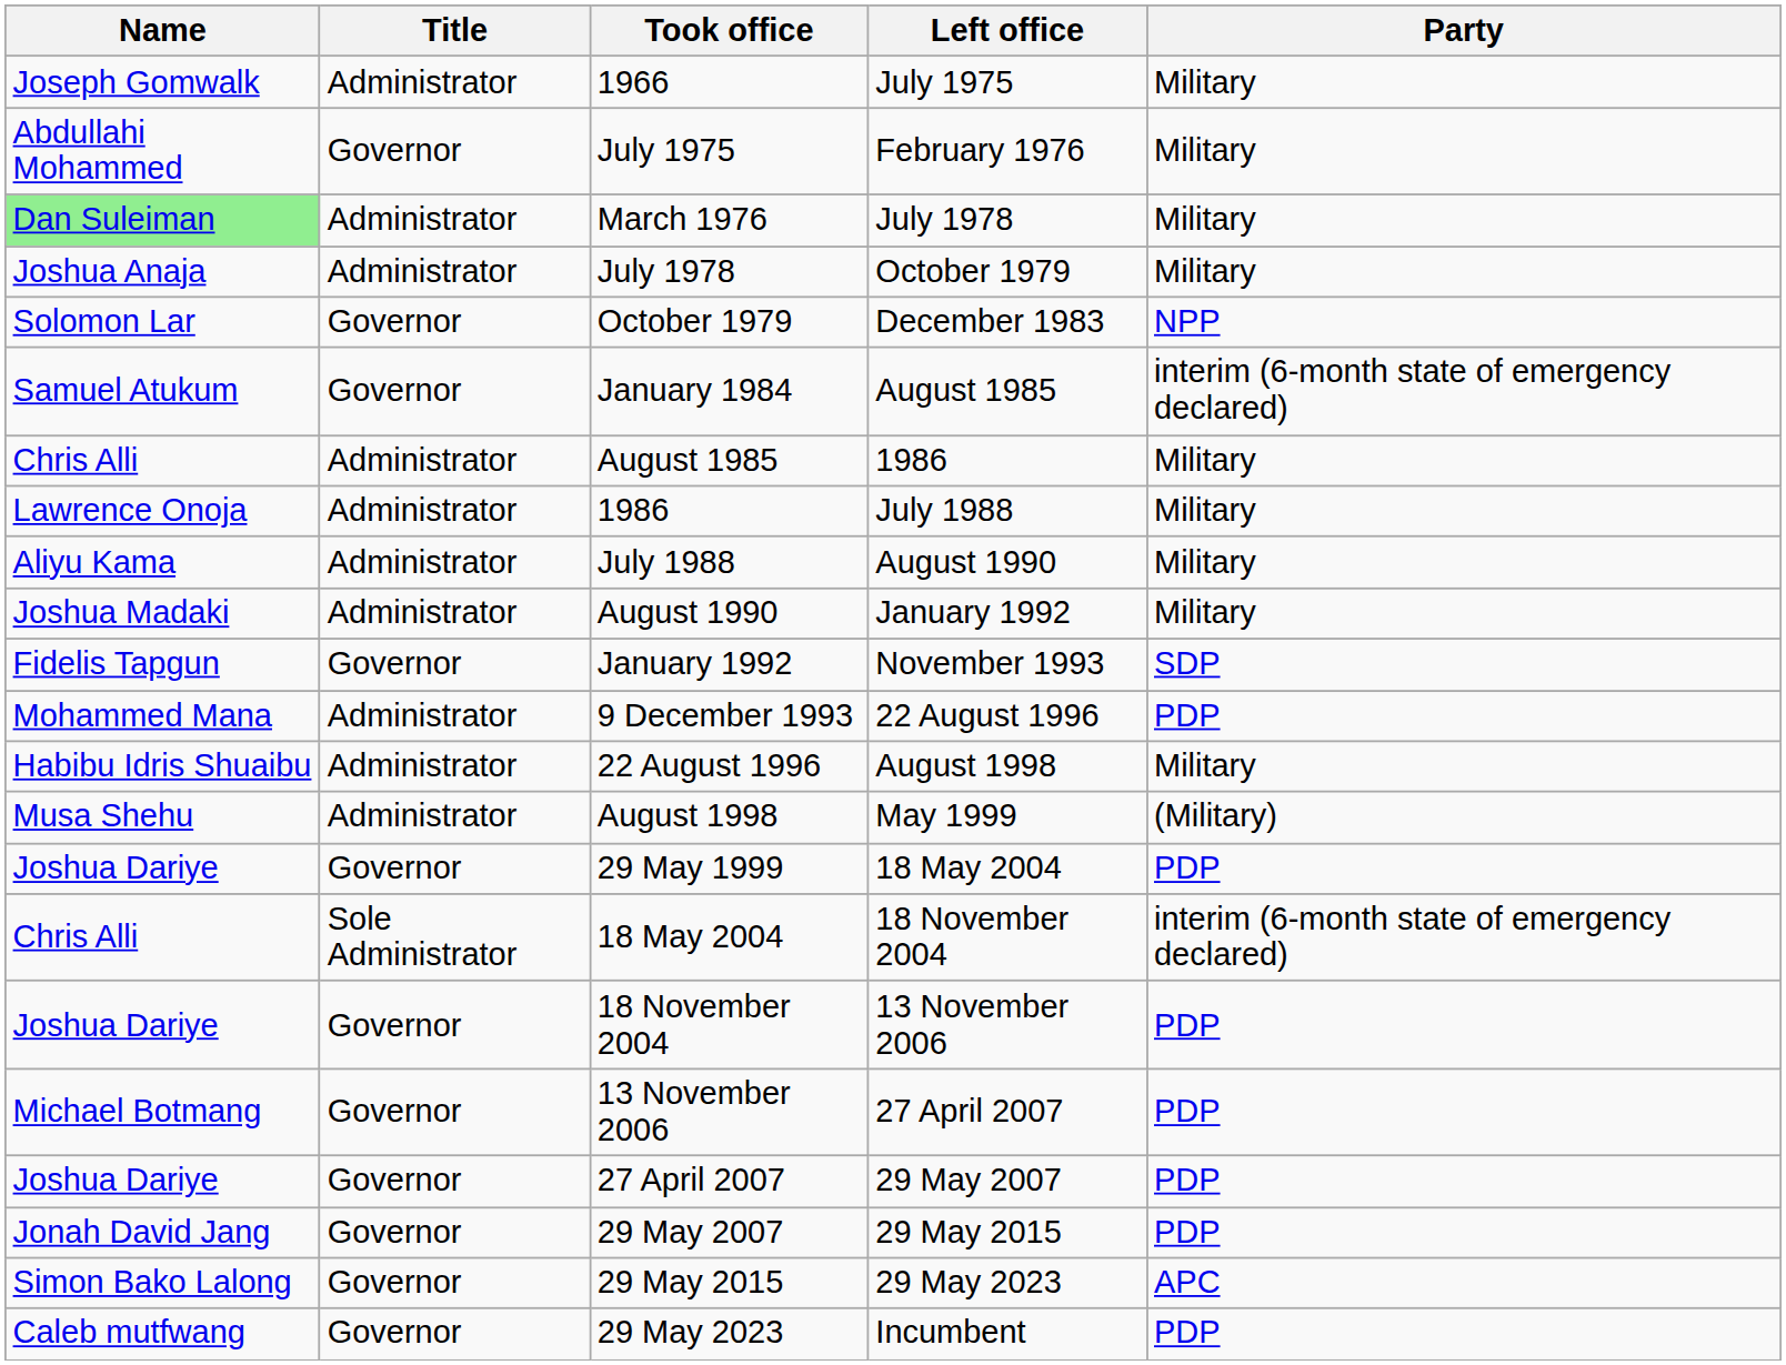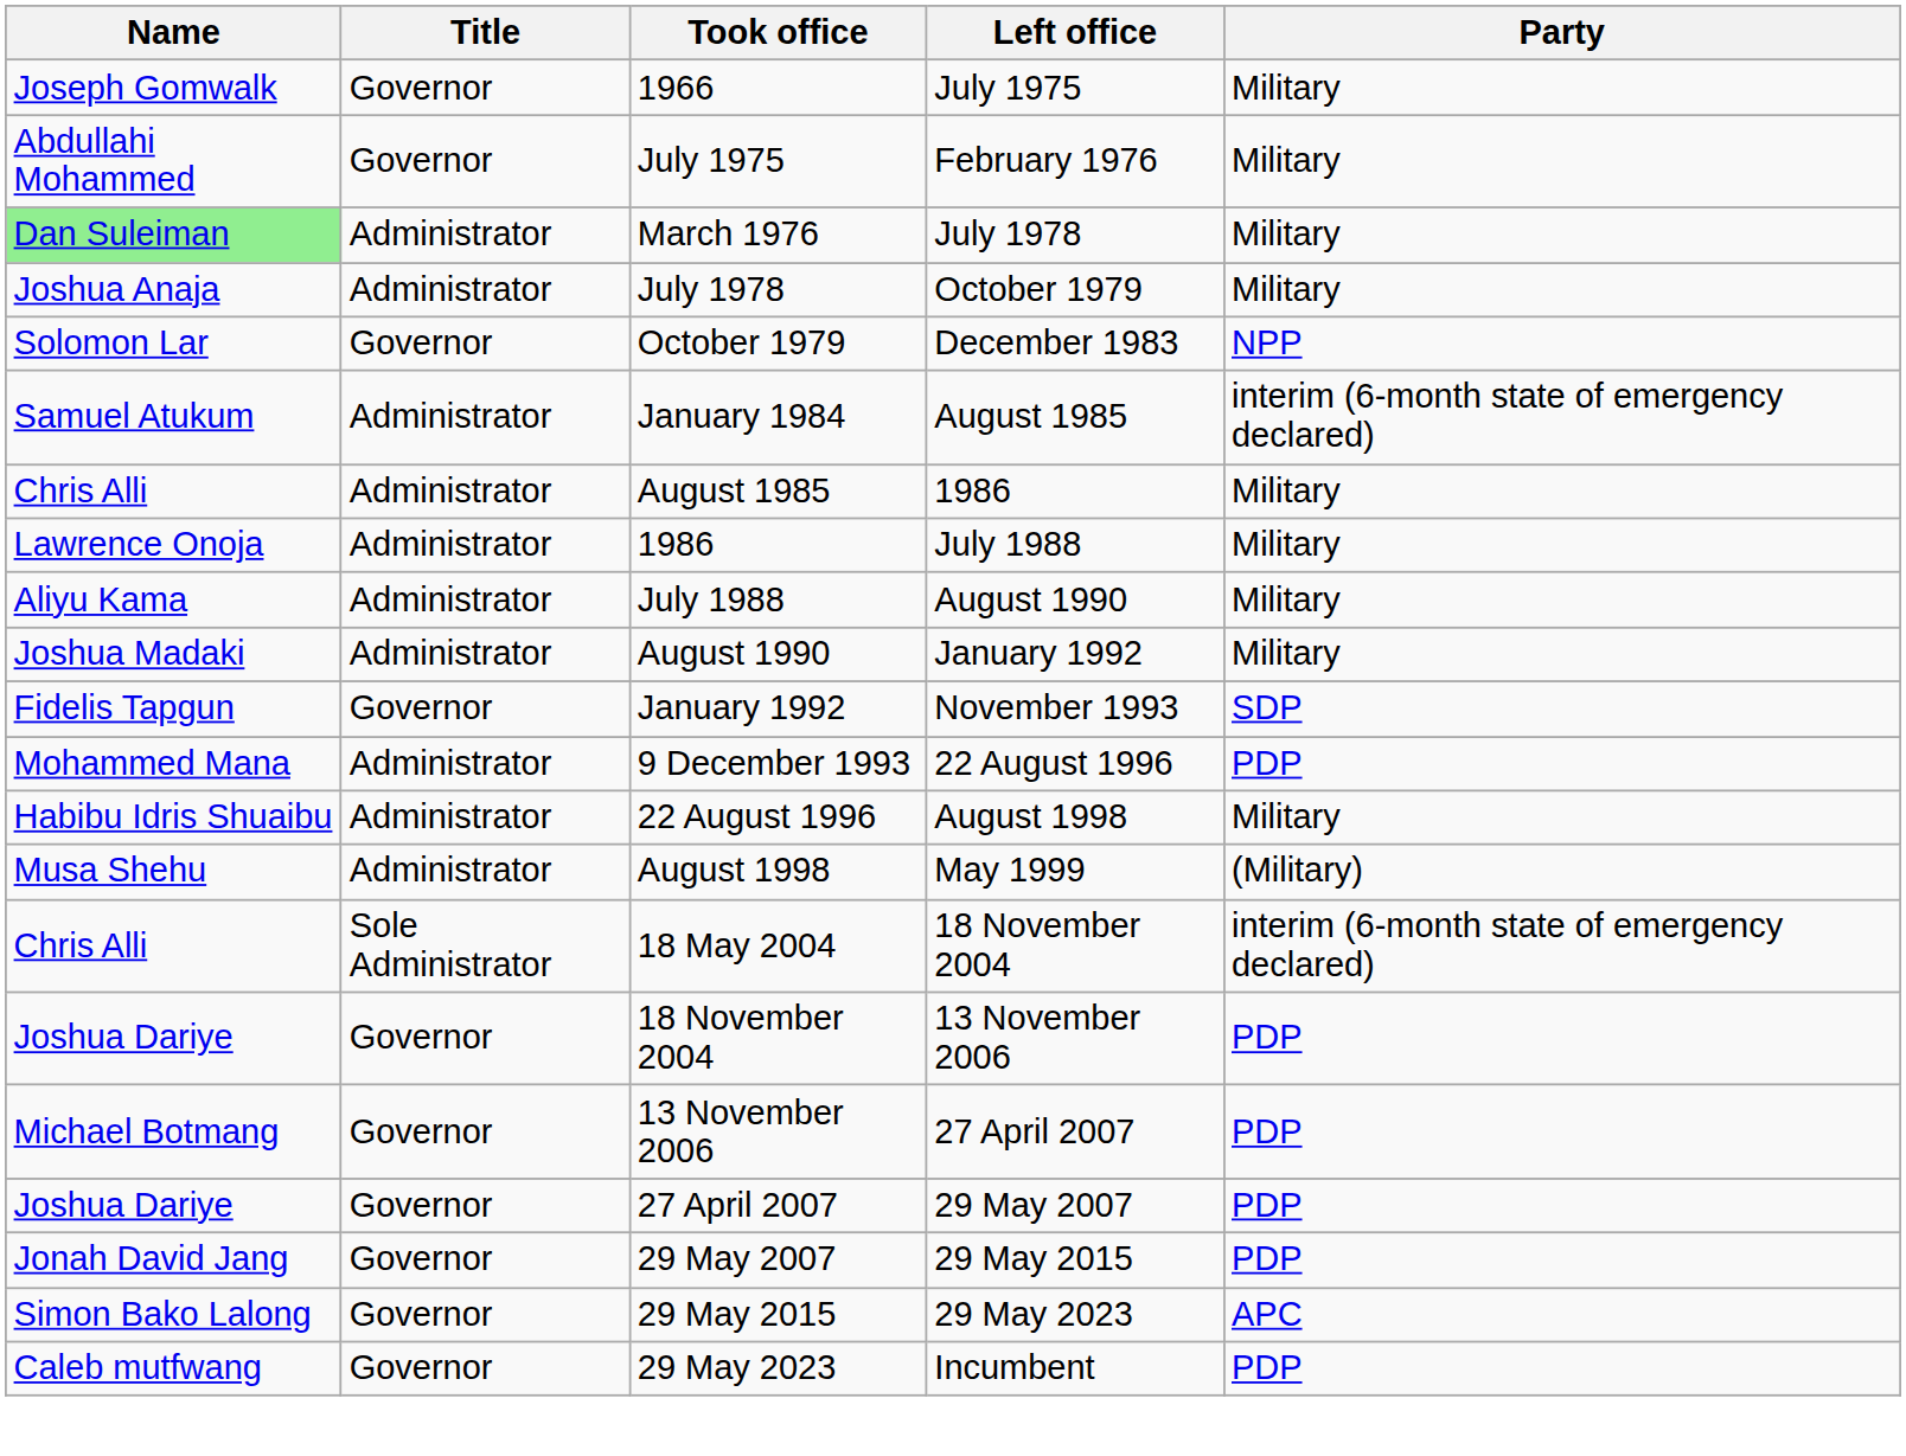 <table class="wikitable" border="1" style="width:100%; margin:auto; text-align:left">
 <tr>
 <th>Name</th>
 <th>Title</th>
 <th>Took office</th>
 <th>Left office</th>
 <th>Party</th>
 </tr>
 <tr -valign="top">
 <td><a href='#'>Joseph Gomwalk</a></td>
-<td>Administrator</td>
+<td>Governor</td>
 <td>1966</td>
 <td>July 1975</td>
 <td>Military</td>
 </tr>
 <tr -valign="top">
 <td><a href='#'>Abdullahi Mohammed</a></td>
 <td>Governor</td>
 <td>July 1975</td>
 <td>February 1976</td>
 <td>Military</td>
 </tr>
 <tr -valign="top">
 <td style="background: lightgreen;"><a href='#'>Dan Suleiman</a></td>
 <td>Administrator</td>
 <td>March 1976</td>
 <td>July 1978</td>
 <td>Military</td>
 </tr>
 <tr -valign="top">
 <td><a href='#'>Joshua Anaja</a></td>
 <td>Administrator</td>
 <td>July 1978</td>
 <td>October 1979</td>
 <td>Military</td>
 </tr>
 <tr -valign="top">
 <td><a href='#'>Solomon Lar</a></td>
 <td>Governor</td>
 <td>October 1979</td>
 <td>December 1983</td>
 <td><a href='#'>NPP</a></td>
 </tr>
 <tr -valign="top">
 <td><a href='#'>Samuel Atukum</a></td>
-<td>Governor</td>
+<td>Administrator</td>
 <td>January 1984</td>
 <td>August 1985</td>
 <td>interim (6-month state of emergency declared)</td>
 </tr>
 <tr -valign="top">
 <td><a href='#'>Chris Alli</a></td>
 <td>Administrator</td>
 <td>August 1985</td>
 <td>1986</td>
 <td>Military</td>
 </tr>
 <tr -valign="top">
 <td><a href='#'>Lawrence Onoja</a></td>
 <td>Administrator</td>
 <td>1986</td>
 <td>July 1988</td>
 <td>Military</td>
 </tr>
 <tr -valign="top">
 <td><a href='#'>Aliyu Kama</a></td>
 <td>Administrator</td>
 <td>July 1988</td>
 <td>August 1990</td>
 <td>Military</td>
 </tr>
 <tr -valign="top">
 <td><a href='#'>Joshua Madaki</a></td>
 <td>Administrator</td>
 <td>August 1990</td>
 <td>January 1992</td>
 <td>Military</td>
 </tr>
 <tr -valign="top">
 <td><a href='#'>Fidelis Tapgun</a></td>
 <td>Governor</td>
 <td>January 1992</td>
 <td>November 1993</td>
 <td><a href='#'>SDP</a></td>
 </tr>
 <tr -valign="top">
 <td><a href='#'>Mohammed Mana</a></td>
 <td>Administrator</td>
 <td>9 December 1993</td>
 <td>22 August 1996</td>
 <td><a href='#'>PDP</a></td>
 </tr>
 <tr -valign="top">
 <td><a href='#'>Habibu Idris Shuaibu</a></td>
 <td>Administrator</td>
 <td>22 August 1996</td>
 <td>August 1998</td>
 <td>Military</td>
 </tr>
 <tr -valign="top">
 <td><a href='#'>Musa Shehu</a></td>
 <td>Administrator</td>
 <td>August 1998</td>
 <td>May 1999</td>
 <td>(Military)</td>
 </tr>
 <tr -valign="top">
-<td><a href='#'>Joshua Dariye</a></td>
-<td>Governor</td>
-<td>29 May 1999</td>
-<td>18 May 2004</td>
-<td><a href='#'>PDP</a></td>
-</tr>
-<tr -valign="top">
 <td><a href='#'>Chris Alli</a></td>
 <td>Sole Administrator</td>
 <td>18 May 2004</td>
 <td>18 November 2004</td>
 <td>interim (6-month state of emergency declared)</td>
 </tr>
 <tr -valign="top">
 <td><a href='#'>Joshua Dariye</a></td>
 <td>Governor</td>
 <td>18 November 2004</td>
 <td>13 November 2006</td>
 <td><a href='#'>PDP</a></td>
 </tr>
 <tr -valign="top">
 <td><a href='#'>Michael Botmang</a></td>
 <td>Governor</td>
 <td>13 November 2006</td>
 <td>27 April 2007</td>
 <td><a href='#'>PDP</a></td>
 </tr>
 <tr -valign="top">
 <td><a href='#'>Joshua Dariye</a></td>
 <td>Governor</td>
 <td>27 April 2007</td>
 <td>29 May 2007</td>
 <td><a href='#'>PDP</a></td>
 </tr>
 <tr -valign="top">
 <td><a href='#'>Jonah David Jang</a></td>
 <td>Governor</td>
 <td>29 May 2007</td>
 <td>29 May 2015</td>
 <td><a href='#'>PDP</a></td>
 </tr>
 <tr -valign="top">
 <td><a href='#'>Simon Bako Lalong</a></td>
 <td>Governor</td>
 <td>29 May 2015</td>
 <td>29 May 2023</td>
 <td><a href='#'>APC</a></td>
 </tr>
 <tr>
 <td><a href='#'>Caleb mutfwang</a></td>
 <td>Governor</td>
 <td>29 May 2023</td>
 <td>Incumbent</td>
 <td><a href='#'>PDP</a></td>
 </tr>
 </table>
